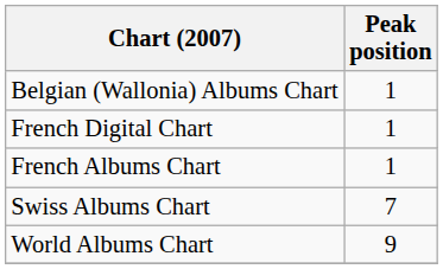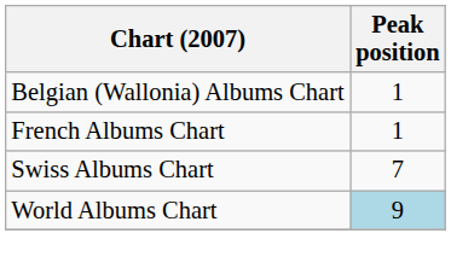 <table class="wikitable sortable">
 <tr>
 <th align="left">Chart (2007)</th>
 <th align="center">Peak<br>position</th>
 </tr>
 <tr>
 <td align="left">Belgian (Wallonia) Albums Chart</td>
-<td align="center">1</td>
-</tr>
-<tr>
-<td align="left">French Digital Chart</td>
 <td align="center">1</td>
 </tr>
 <tr>
 <td align="left">French Albums Chart</td>
 <td align="center">1</td>
 </tr>
 <tr>
 <td align="left">Swiss Albums Chart</td>
 <td align="center">7</td>
 </tr>
 <tr>
 <td align="left">World Albums Chart</td>
-<td align="center">9</td>
+<td align="center" style="background: lightblue;">9</td>
 </tr>
 <tr>
 </tr>
 </table>
